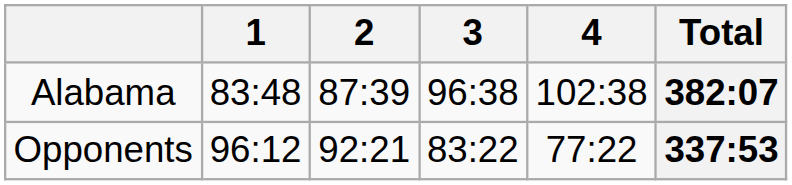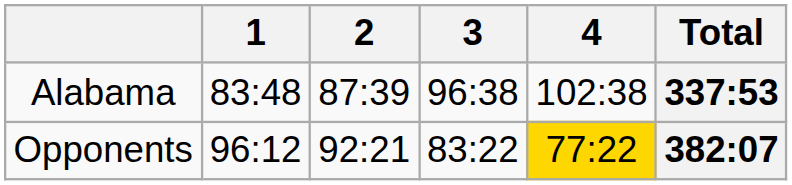 <table class=wikitable style="text-align:center;">
 <tr>
 <th></th>
 <th>1</th>
 <th>2</th>
 <th>3</th>
 <th>4</th>
 <th>Total</th>
 </tr>
 <tr>
 <td>Alabama</td>
 <td>83:48</td>
 <td>87:39</td>
 <td>96:38</td>
 <td>102:38</td>
-<th>382:07</th>
+<th>337:53</th>
 </tr>
 <tr>
 <td>Opponents</td>
 <td>96:12</td>
 <td>92:21</td>
 <td>83:22</td>
-<td>77:22</td>
-<th>337:53</th>
+<td style="background: gold;">77:22</td>
+<th>382:07</th>
 </tr>
 </table>
